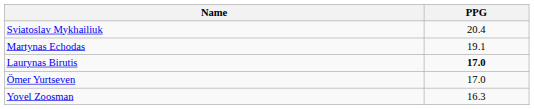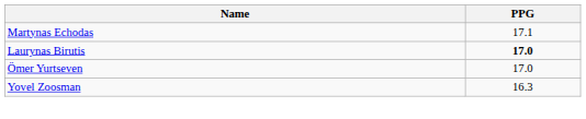 <table class="wikitable" style="width:90%;">
 <tr>
 <th style="width:80%;">Name</th>
 <th style="width:20%;">PPG</th>
 </tr>
 <tr>
-<td> <a href='#'>Sviatoslav Mykhailiuk</a></td>
-<td align=center>20.4</td>
-</tr>
-<tr>
 <td> <a href='#'>Martynas Echodas</a></td>
-<td align=center>19.1</td>
+<td align=center>17.1</td>
 </tr>
 <tr>
 <td> <a href='#'>Laurynas Birutis</a></td>
 <td align=center><strong>17.0</strong></td>
 </tr>
 <tr>
 <td> <a href='#'>Ömer Yurtseven</a></td>
 <td align=center>17.0</td>
 </tr>
 <tr>
 <td> <a href='#'>Yovel Zoosman</a></td>
 <td align=center>16.3</td>
 </tr>
 </table>
